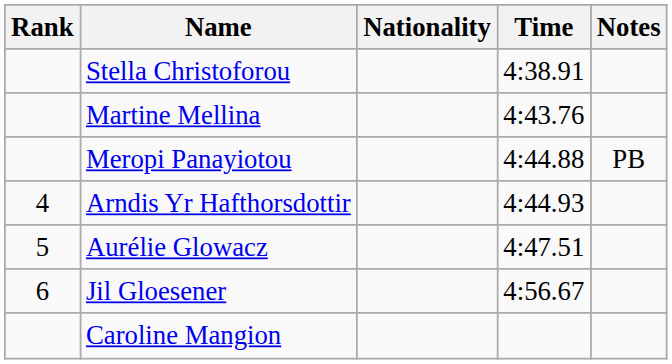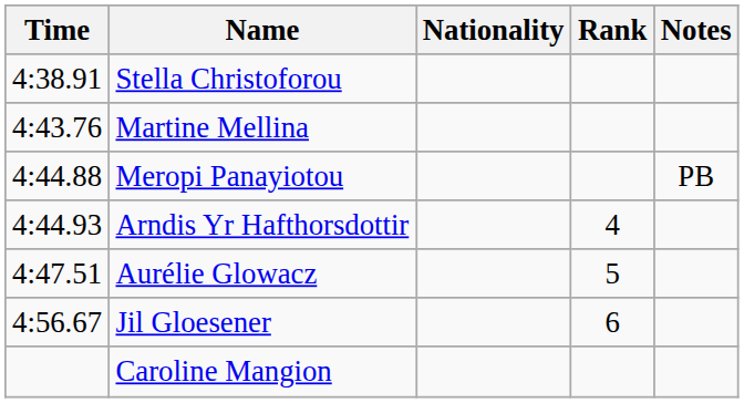 <table class="wikitable sortable" style="text-align:center; font-size:95%">
 <tr>
-<th>Rank</th>
+<th>Time</th>
 <th>Name</th>
 <th>Nationality</th>
-<th>Time</th>
+<th>Rank</th>
 <th>Notes</th>
 </tr>
 <tr>
-<td></td>
+<td>4:38.91</td>
 <td align=left><a href='#'>Stella Christoforou</a></td>
 <td align=left></td>
-<td>4:38.91</td>
+<td></td>
 <td></td>
 </tr>
 <tr>
-<td></td>
+<td>4:43.76</td>
 <td align=left><a href='#'>Martine Mellina</a></td>
 <td align=left></td>
-<td>4:43.76</td>
+<td></td>
 <td></td>
 </tr>
 <tr>
-<td></td>
+<td>4:44.88</td>
 <td align=left><a href='#'>Meropi Panayiotou</a></td>
 <td align=left></td>
-<td>4:44.88</td>
+<td></td>
 <td>PB</td>
 </tr>
 <tr>
-<td>4</td>
+<td>4:44.93</td>
 <td align=left><a href='#'>Arndis Yr Hafthorsdottir</a></td>
 <td align=left></td>
-<td>4:44.93</td>
+<td>4</td>
 <td></td>
 </tr>
 <tr>
-<td>5</td>
+<td>4:47.51</td>
 <td align=left><a href='#'>Aurélie Glowacz</a></td>
 <td align=left></td>
-<td>4:47.51</td>
+<td>5</td>
 <td></td>
 </tr>
 <tr>
-<td>6</td>
+<td>4:56.67</td>
 <td align=left><a href='#'>Jil Gloesener</a></td>
 <td align=left></td>
-<td>4:56.67</td>
+<td>6</td>
 <td></td>
 </tr>
 <tr>
 <td></td>
 <td align=left><a href='#'>Caroline Mangion</a></td>
 <td align=left></td>
 <td></td>
 <td></td>
 </tr>
 </table>
